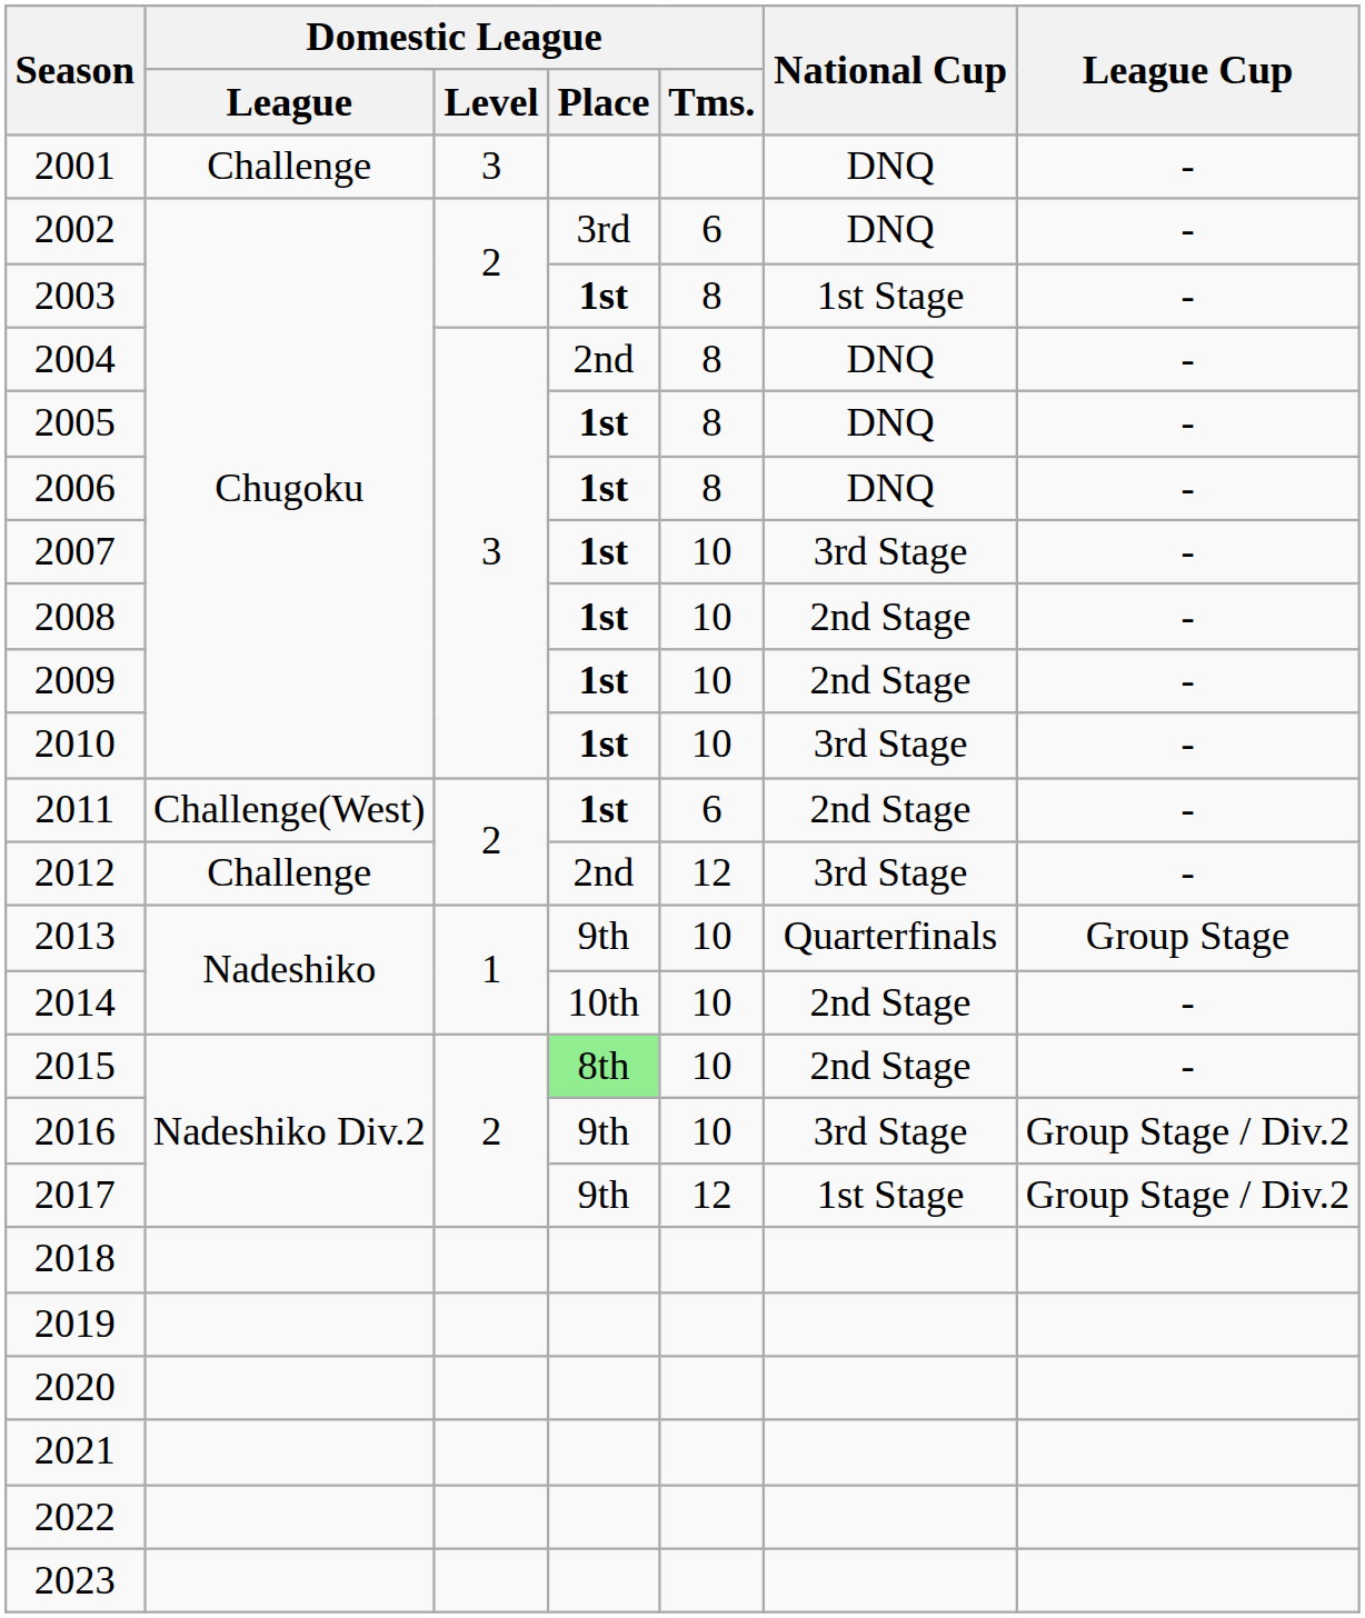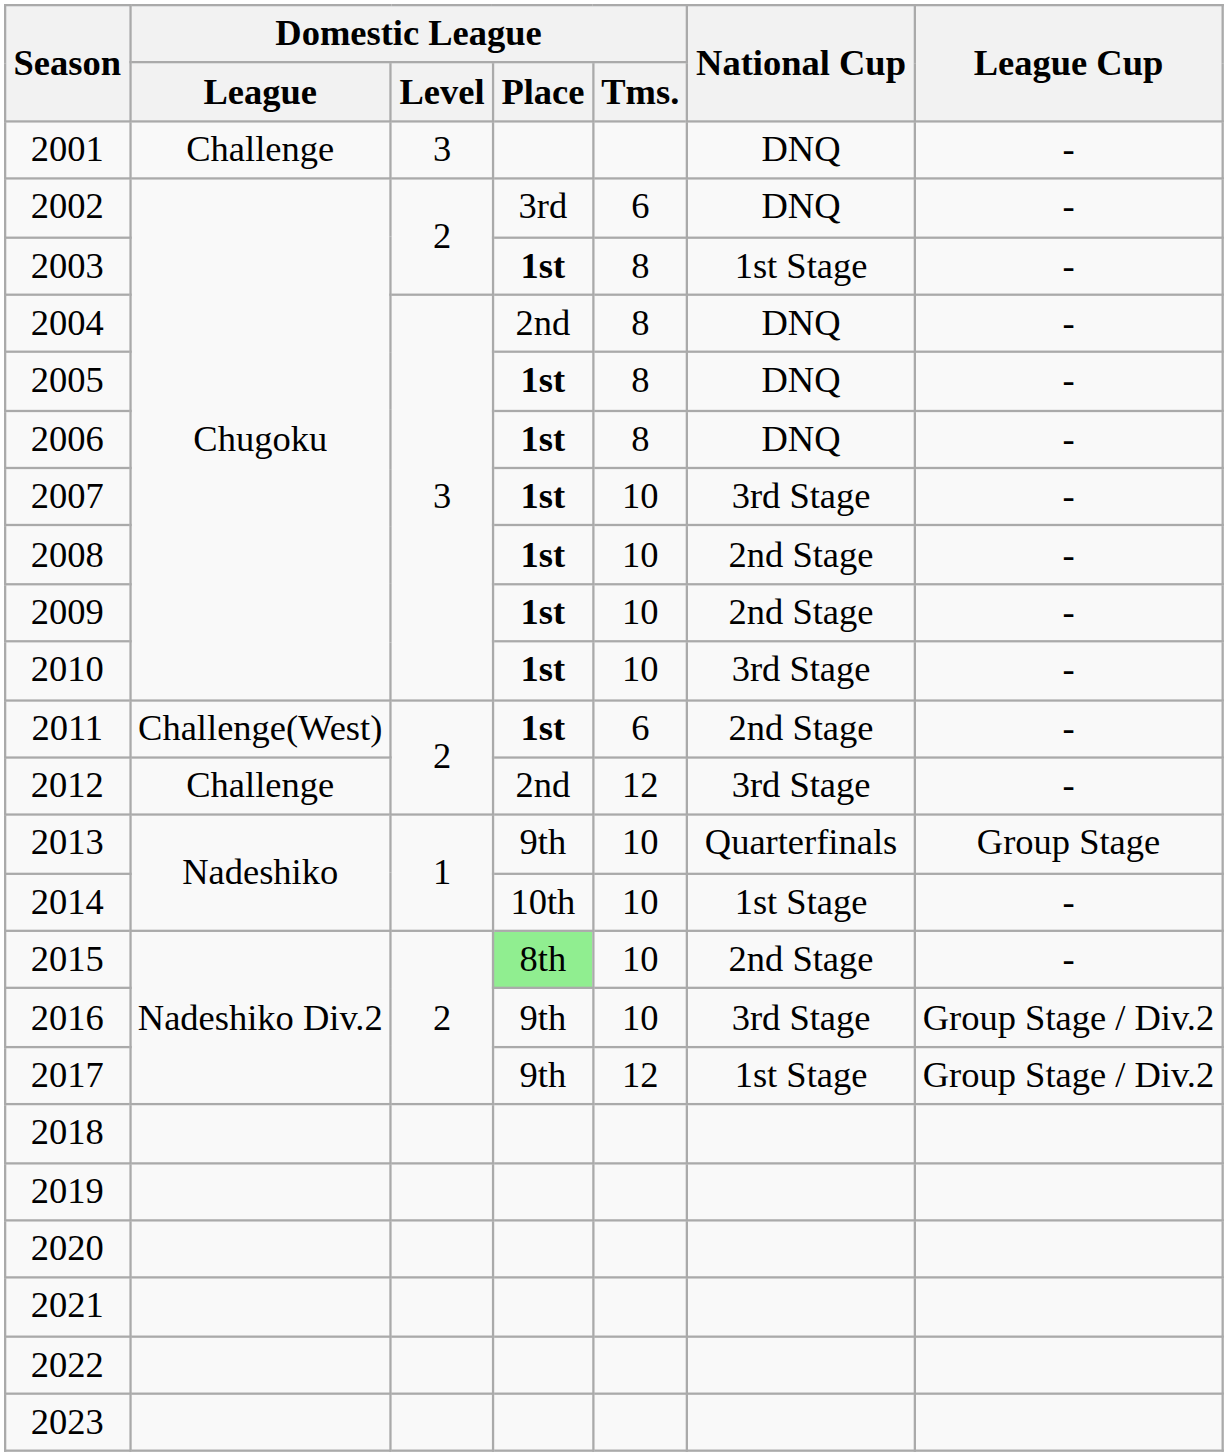 <table class="wikitable" style="text-align:center;">
 <tr style="background:#f0f6fa;">
 <th rowspan="2">Season</th>
 <th colspan="4">Domestic League</th>
 <th rowspan="2">National Cup</th>
 <th rowspan="2">League Cup</th>
 </tr>
 <tr>
 <th>League</th>
 <th>Level</th>
 <th>Place</th>
 <th>Tms.</th>
 </tr>
 <tr>
 <td>2001</td>
 <td>Challenge</td>
 <td>3</td>
 <td></td>
 <td></td>
 <td>DNQ</td>
 <td>-</td>
 </tr>
 <tr>
 <td>2002</td>
 <td rowspan="9">Chugoku</td>
 <td rowspan="2">2</td>
 <td>3rd</td>
 <td>6</td>
 <td>DNQ</td>
 <td>-</td>
 </tr>
 <tr>
 <td>2003</td>
 <td><strong>1st</strong></td>
 <td>8</td>
 <td>1st Stage</td>
 <td>-</td>
 </tr>
 <tr>
 <td>2004</td>
 <td rowspan="7">3</td>
 <td>2nd</td>
 <td>8</td>
 <td>DNQ</td>
 <td>-</td>
 </tr>
 <tr>
 <td>2005</td>
 <td><strong>1st</strong></td>
 <td>8</td>
 <td>DNQ</td>
 <td>-</td>
 </tr>
 <tr>
 <td>2006</td>
 <td><strong>1st</strong></td>
 <td>8</td>
 <td>DNQ</td>
 <td>-</td>
 </tr>
 <tr>
 <td>2007</td>
 <td><strong>1st</strong></td>
 <td>10</td>
 <td>3rd Stage</td>
 <td>-</td>
 </tr>
 <tr>
 <td>2008</td>
 <td><strong>1st</strong></td>
 <td>10</td>
 <td>2nd Stage</td>
 <td>-</td>
 </tr>
 <tr>
 <td>2009</td>
 <td><strong>1st</strong></td>
 <td>10</td>
 <td>2nd Stage</td>
 <td>-</td>
 </tr>
 <tr>
 <td>2010</td>
 <td><strong>1st</strong></td>
 <td>10</td>
 <td>3rd Stage</td>
 <td>-</td>
 </tr>
 <tr>
 <td>2011</td>
 <td>Challenge(West)</td>
 <td rowspan="2">2</td>
 <td><strong>1st</strong></td>
 <td>6</td>
 <td>2nd Stage</td>
 <td>-</td>
 </tr>
 <tr>
 <td>2012</td>
 <td>Challenge</td>
 <td>2nd</td>
 <td>12</td>
 <td>3rd Stage</td>
 <td>-</td>
 </tr>
 <tr>
 <td>2013</td>
 <td rowspan="2">Nadeshiko</td>
 <td rowspan="2">1</td>
 <td>9th</td>
 <td>10</td>
 <td>Quarterfinals</td>
 <td>Group Stage</td>
 </tr>
 <tr>
 <td>2014</td>
 <td>10th</td>
 <td>10</td>
-<td>2nd Stage</td>
+<td>1st Stage</td>
 <td>-</td>
 </tr>
 <tr>
 <td>2015</td>
 <td rowspan="3">Nadeshiko Div.2</td>
 <td rowspan="3">2</td>
 <td style="background: lightgreen;">8th</td>
 <td>10</td>
 <td>2nd Stage</td>
 <td>-</td>
 </tr>
 <tr>
 <td>2016</td>
 <td>9th</td>
 <td>10</td>
 <td>3rd Stage</td>
 <td>Group Stage / Div.2</td>
 </tr>
 <tr>
 <td>2017</td>
 <td>9th</td>
 <td>12</td>
 <td>1st Stage</td>
 <td>Group Stage / Div.2</td>
 </tr>
 <tr>
 <td>2018</td>
 <td></td>
 <td></td>
 <td></td>
 <td></td>
 <td></td>
 <td></td>
 </tr>
 <tr>
 <td>2019</td>
 <td></td>
 <td></td>
 <td></td>
 <td></td>
 <td></td>
 <td></td>
 </tr>
 <tr>
 <td>2020</td>
 <td></td>
 <td></td>
 <td></td>
 <td></td>
 <td></td>
 <td></td>
 </tr>
 <tr>
 <td>2021</td>
 <td></td>
 <td></td>
 <td></td>
 <td></td>
 <td></td>
 <td></td>
 </tr>
 <tr>
 <td>2022</td>
 <td></td>
 <td></td>
 <td></td>
 <td></td>
 <td></td>
 <td></td>
 </tr>
 <tr>
 <td>2023</td>
 <td></td>
 <td></td>
 <td></td>
 <td></td>
 <td></td>
 <td></td>
 </tr>
 </table>
